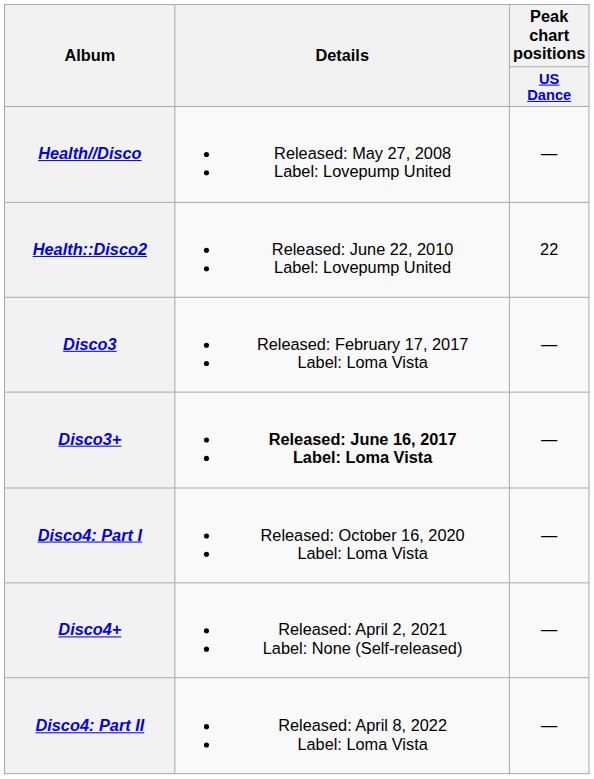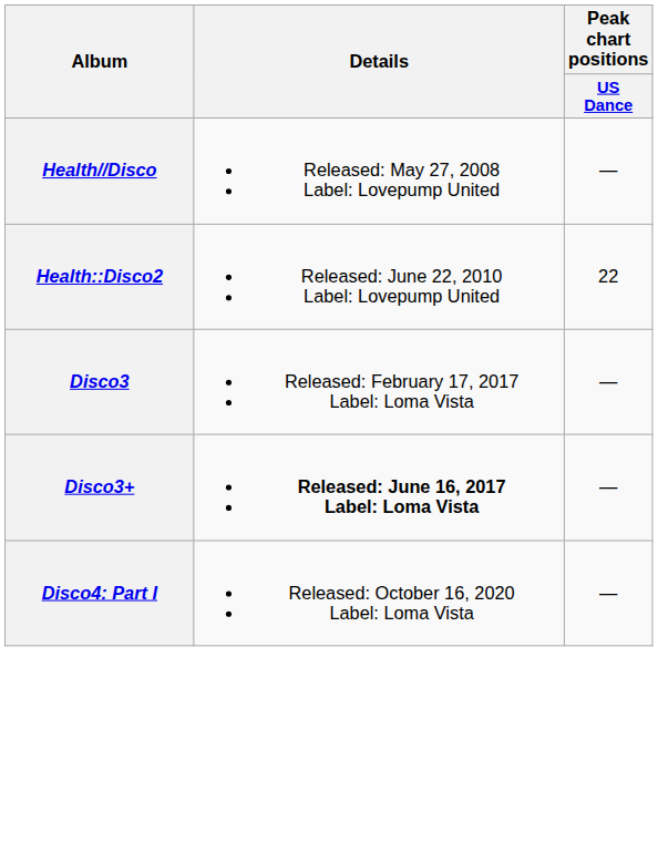 <table class="wikitable plainrowheaders" style="text-align:center;" border="1">
 <tr>
 <th scope="col" rowspan="2" style="width:10em;">Album</th>
 <th scope="col" rowspan="2" style="width:20em;">Details</th>
 <th scope="col" colspan="1">Peak chart positions</th>
 </tr>
 <tr>
 <th scope="col" style="width:3em;font-size:90%;"><a href='#'>US<br>Dance</a><br></th>
 </tr>
 <tr>
 <th scope="row"><em><a href='#'>Health//Disco</a></em></th>
 <td><br><ul><li>Released: May 27, 2008</li><li>Label: Lovepump United</li></ul></td>
 <td>—</td>
 </tr>
 <tr>
 <th scope="row"><em><a href='#'>Health::Disco2</a></em></th>
 <td><br><ul><li>Released: June 22, 2010</li><li>Label: Lovepump United</li></ul></td>
 <td>22</td>
 </tr>
 <tr>
 <th scope="row"><em><a href='#'>Disco3</a></em></th>
 <td><br><ul><li>Released: February 17, 2017</li><li>Label: Loma Vista</li></ul></td>
 <td>—</td>
 </tr>
 <tr>
 <th scope="row"><em><a href='#'>Disco3+</a></em></th>
 <td><strong><br><ul><li>Released: June 16, 2017</li><li>Label: Loma Vista</li></ul></strong></td>
 <td>—</td>
 </tr>
 <tr>
 <th scope="row"><em><a href='#'>Disco4: Part I</a></em></th>
 <td><br><ul><li>Released: October 16, 2020</li><li>Label: Loma Vista</li></ul></td>
 <td>—</td>
 </tr>
-<tr>
-<th scope="row"><em><a href='#'>Disco4+</a></em></th>
-<td><br><ul><li>Released: April 2, 2021</li><li>Label: None (Self-released)</li></ul></td>
-<td>—</td>
-</tr>
-<tr>
-<th scope="row"><em><a href='#'>Disco4: Part II</a></em></th>
-<td><br><ul><li>Released: April 8, 2022</li><li>Label: Loma Vista</li></ul></td>
-<td>—</td>
-</tr>
 </table>
